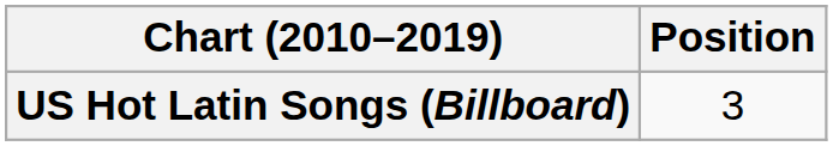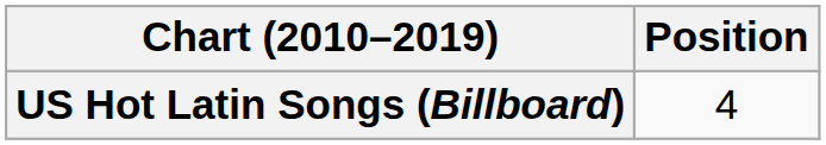 <table class="wikitable plainrowheaders" style="text-align:center">
 <tr>
 <th scope="col">Chart (2010–2019)</th>
 <th scope="col">Position</th>
 </tr>
 <tr>
 <th scope="row">US Hot Latin Songs (<em>Billboard</em>)</th>
-<td>3</td>
+<td>4</td>
 </tr>
 </table>
